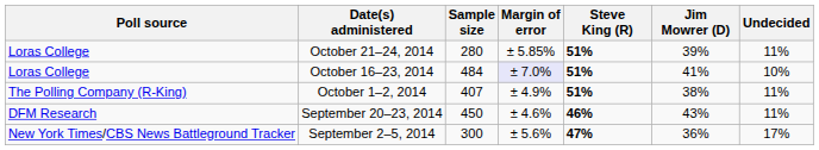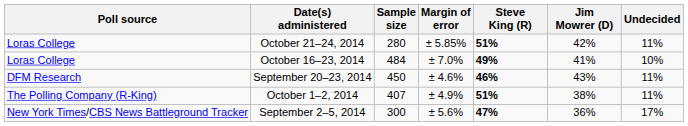 <table class="wikitable">
 <tr>
 <th>Poll source</th>
 <th>Date(s)<br>administered</th>
 <th>Sample<br>size</th>
 <th>Margin of<br>error</th>
 <th style="width:100px;">Steve<br>King (R)</th>
 <th style="width:100px;">Jim<br>Mowrer (D)</th>
 <th>Undecided</th>
 </tr>
 <tr>
 <td><a href='#'>Loras College</a></td>
 <td align=center>October 21–24, 2014</td>
 <td align=center>280</td>
 <td align=center>± 5.85%</td>
 <td><strong>51%</strong></td>
-<td align=center>39%</td>
+<td align=center>42%</td>
 <td align=center>11%</td>
 </tr>
 <tr>
 <td><a href='#'>Loras College</a></td>
 <td align=center>October 16–23, 2014</td>
 <td align=center>484</td>
-<td align=center style="background: lavender;">± 7.0%</td>
-<td><strong>51%</strong></td>
+<td align=center>± 7.0%</td>
+<td><strong>49%</strong></td>
 <td align=center>41%</td>
 <td align=center>10%</td>
+</tr>
+<tr>
+<td><a href='#'>DFM Research</a></td>
+<td align=center>September 20–23, 2014</td>
+<td align=center>450</td>
+<td align=center>± 4.6%</td>
+<td><strong>46%</strong></td>
+<td align=center>43%</td>
+<td align=center>11%</td>
 </tr>
 <tr>
 <td><a href='#'>The Polling Company (R-King)</a></td>
 <td align=center>October 1–2, 2014</td>
 <td align=center>407</td>
 <td align=center>± 4.9%</td>
 <td><strong>51%</strong></td>
 <td align=center>38%</td>
-<td align=center>11%</td>
-</tr>
-<tr>
-<td><a href='#'>DFM Research</a></td>
-<td align=center>September 20–23, 2014</td>
-<td align=center>450</td>
-<td align=center>± 4.6%</td>
-<td><strong>46%</strong></td>
-<td align=center>43%</td>
 <td align=center>11%</td>
 </tr>
 <tr>
 <td><a href='#'>New York Times</a>/<a href='#'>CBS News Battleground Tracker</a></td>
 <td align=center>September 2–5, 2014</td>
 <td align=center>300</td>
 <td align=center>± 5.6%</td>
 <td><strong>47%</strong></td>
 <td align=center>36%</td>
 <td align=center>17%</td>
 </tr>
 </table>
